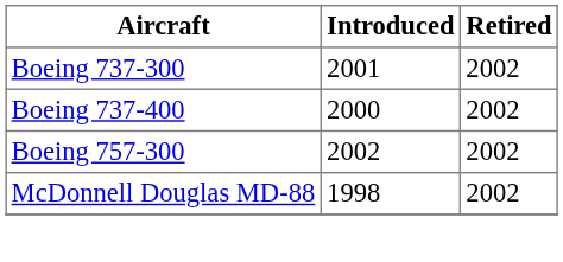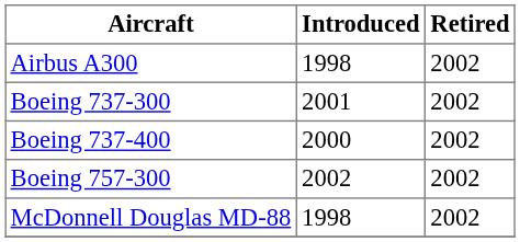 <table class="toccolours" border="1" cellpadding="3" style="margin: 1em auto; border-collapse:collapse;">
 <tr>
 <th>Aircraft</th>
 <th>Introduced</th>
 <th>Retired</th>
+</tr>
+<tr>
+<td><a href='#'>Airbus A300</a></td>
+<td>1998</td>
+<td>2002</td>
 </tr>
 <tr>
 <td><a href='#'>Boeing 737-300</a></td>
 <td>2001</td>
 <td>2002</td>
 </tr>
 <tr>
 <td><a href='#'>Boeing 737-400</a></td>
 <td>2000</td>
 <td>2002</td>
 </tr>
 <tr>
 <td><a href='#'>Boeing 757-300</a></td>
 <td>2002</td>
 <td>2002</td>
 </tr>
 <tr>
 <td><a href='#'>McDonnell Douglas MD-88</a></td>
 <td>1998</td>
 <td>2002</td>
 </tr>
 <tr>
 </tr>
 </table>
